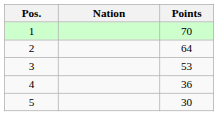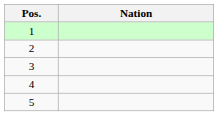 <table class="wikitable gauche" cellspacing="1" style="width:300px;">
 <tr style="background:#efefef; text-align:center;">
 <th style="width:70px;">Pos.</th>
 <th>Nation</th>
-<th style="width:70px;">Points</th>
 </tr>
 <tr style="vertical-align:top; text-align:center; background:#ccffcc;">
 <td>1</td>
 <td style="text-align:left;"></td>
-<td>70</td>
 </tr>
 <tr style="vertical-align:top; text-align:center;">
 <td>2</td>
 <td style="text-align:left;"></td>
-<td>64</td>
 </tr>
 <tr style="vertical-align:top; text-align:center;">
 <td>3</td>
 <td style="text-align:left;"></td>
-<td>53</td>
 </tr>
 <tr style="vertical-align:top; text-align:center;">
 <td>4</td>
 <td style="text-align:left;"></td>
-<td>36</td>
 </tr>
 <tr style="vertical-align:top; text-align:center;">
 <td>5</td>
 <td style="text-align:left;"></td>
-<td>30</td>
 </tr>
 </table>
